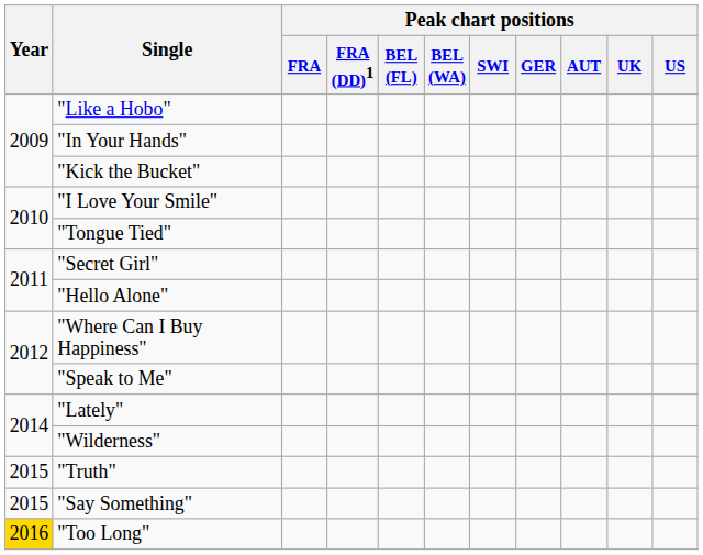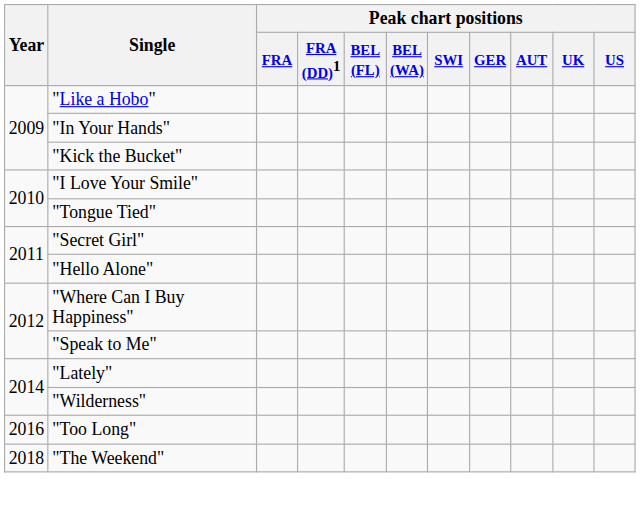 <table class="wikitable">
 <tr>
 <th align="center" rowspan="2">Year</th>
 <th align="center" rowspan="2" width="180">Single</th>
 <th align="center" colspan="9">Peak chart positions</th>
 </tr>
 <tr>
 <th width="30"><small><a href='#'>FRA</a></small></th>
 <th width="30"><small><a href='#'>FRA (DD)</a></small><sup>1</sup></th>
 <th width="30"><small><a href='#'>BEL (FL)</a></small></th>
 <th width="30"><small><a href='#'>BEL (WA)</a></small></th>
 <th width="30"><small><a href='#'>SWI</a></small></th>
 <th width="30"><small><a href='#'>GER</a></small></th>
 <th width="30"><small><a href='#'>AUT</a></small></th>
 <th width="30"><small><a href='#'>UK</a></small></th>
 <th width="30"><small><a href='#'>US</a></small></th>
 </tr>
 <tr>
 <td align="center" rowspan=3>2009</td>
 <td>"<a href='#'>Like a Hobo</a>"</td>
 <td></td>
 <td></td>
 <td></td>
 <td></td>
 <td></td>
 <td></td>
 <td></td>
 <td></td>
 <td></td>
 </tr>
 <tr>
 <td>"In Your Hands"</td>
 <td></td>
 <td></td>
 <td></td>
 <td></td>
 <td></td>
 <td></td>
 <td></td>
 <td></td>
 <td></td>
 </tr>
 <tr>
 <td>"Kick the Bucket"</td>
 <td></td>
 <td></td>
 <td></td>
 <td></td>
 <td></td>
 <td></td>
 <td></td>
 <td></td>
 <td></td>
 </tr>
 <tr ----->
 <td align="center" rowspan=2>2010</td>
 <td>"I Love Your Smile"</td>
 <td></td>
 <td></td>
 <td></td>
 <td></td>
 <td></td>
 <td></td>
 <td></td>
 <td></td>
 <td></td>
 </tr>
 <tr>
 <td>"Tongue Tied"</td>
 <td></td>
 <td></td>
 <td></td>
 <td></td>
 <td></td>
 <td></td>
 <td></td>
 <td></td>
 <td></td>
 </tr>
 <tr>
 <td align="center" rowspan=2>2011</td>
 <td>"Secret Girl" </td>
 <td></td>
 <td></td>
 <td></td>
 <td></td>
 <td></td>
 <td></td>
 <td></td>
 <td></td>
 <td></td>
 </tr>
 <tr>
 <td>"Hello Alone"</td>
 <td></td>
 <td></td>
 <td></td>
 <td></td>
 <td></td>
 <td></td>
 <td></td>
 <td></td>
 <td></td>
 </tr>
 <tr>
 <td align="center" rowspan=2>2012</td>
 <td>"Where Can I Buy Happiness"</td>
 <td></td>
 <td></td>
 <td></td>
 <td></td>
 <td></td>
 <td></td>
 <td></td>
 <td></td>
 <td></td>
 </tr>
 <tr>
 <td>"Speak to Me"</td>
 <td></td>
 <td></td>
 <td></td>
 <td></td>
 <td></td>
 <td></td>
 <td></td>
 <td></td>
 <td></td>
 </tr>
 <tr>
 <td align="center" rowspan=2>2014</td>
 <td>"Lately"</td>
 <td></td>
 <td></td>
 <td></td>
 <td></td>
 <td></td>
 <td></td>
 <td></td>
 <td></td>
 <td></td>
 </tr>
 <tr>
 <td>"Wilderness"</td>
 <td></td>
 <td></td>
 <td></td>
 <td></td>
 <td></td>
 <td></td>
 <td></td>
 <td></td>
 <td></td>
 </tr>
 <tr>
-<td align="center" rowspan=1>2015</td>
-<td>"Truth"</td>
+<td align="center" rowspan=1>2016</td>
+<td>"Too Long"</td>
 <td></td>
 <td></td>
 <td></td>
 <td></td>
 <td></td>
 <td></td>
 <td></td>
 <td></td>
 <td></td>
 </tr>
 <tr>
-<td align="center" rowspan=1>2015</td>
-<td>"Say Something"</td>
-<td></td>
-<td></td>
-<td></td>
-<td></td>
-<td></td>
-<td></td>
-<td></td>
-<td></td>
-<td></td>
-</tr>
-<tr>
-<td align="center" rowspan=1 style="background: gold;">2016</td>
-<td>"Too Long"</td>
+<td align="center" rowspan=1>2018</td>
+<td>"The Weekend"</td>
 <td></td>
 <td></td>
 <td></td>
 <td></td>
 <td></td>
 <td></td>
 <td></td>
 <td></td>
 <td></td>
 </tr>
 </table>
